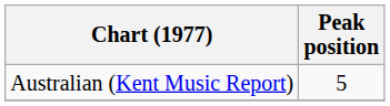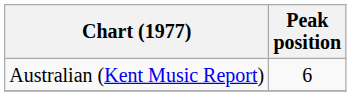 <table class="wikitable">
 <tr>
 <th>Chart (1977)</th>
 <th>Peak<br>position</th>
 </tr>
 <tr>
 <td>Australian (<a href='#'>Kent Music Report</a>)</td>
-<td align="center">5</td>
+<td align="center">6</td>
 </tr>
 <tr>
 </tr>
 </table>
